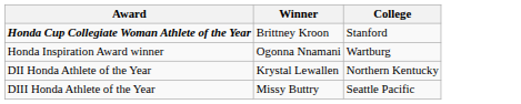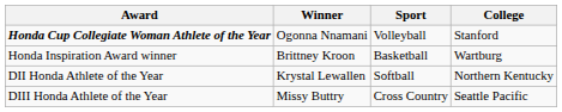 <table class="wikitable">
 <tr>
 <th>Award</th>
 <th>Winner</th>
+<th>Sport</th>
 <th>College</th>
 </tr>
 <tr>
 <td><strong><em>Honda Cup<strong> Collegiate Woman Athlete of the Year<em></td>
-<td>Brittney Kroon</td>
+<td>Ogonna Nnamani</td>
+<td>Volleyball</td>
 <td>Stanford</td>
 </tr>
 <tr>
 <td></em>Honda Inspiration Award winner<em></td>
-<td>Ogonna Nnamani</td>
+<td>Brittney Kroon</td>
+<td>Basketball</td>
 <td>Wartburg</td>
 </tr>
 <tr>
 <td></em>DII Honda Athlete of the Year<em></td>
 <td>Krystal Lewallen</td>
+<td>Softball</td>
 <td>Northern Kentucky</td>
 </tr>
 <tr>
 <td></em>DIII Honda Athlete of the Year<em></td>
 <td>Missy Buttry</td>
+<td>Cross Country</td>
 <td>Seattle Pacific</td>
 </tr>
 </table>
